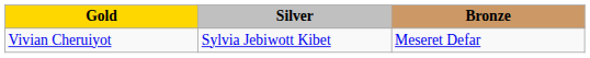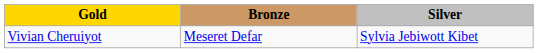 <table class="wikitable" style="text-align:left">
 <tr align="center">
 <td width=200 bgcolor=gold><strong>Gold</strong></td>
+<td width=200 bgcolor=CC9966><strong>Bronze</strong></td>
 <td width=200 bgcolor=silver><strong>Silver</strong></td>
-<td width=200 bgcolor=CC9966><strong>Bronze</strong></td>
 </tr>
 <tr>
 <td><a href='#'>Vivian Cheruiyot</a><br><em> </em></td>
+<td><a href='#'>Meseret Defar</a><br><em></em></td>
 <td><a href='#'>Sylvia Jebiwott Kibet</a><br><em></em></td>
-<td><a href='#'>Meseret Defar</a><br><em></em></td>
 </tr>
 </table>
